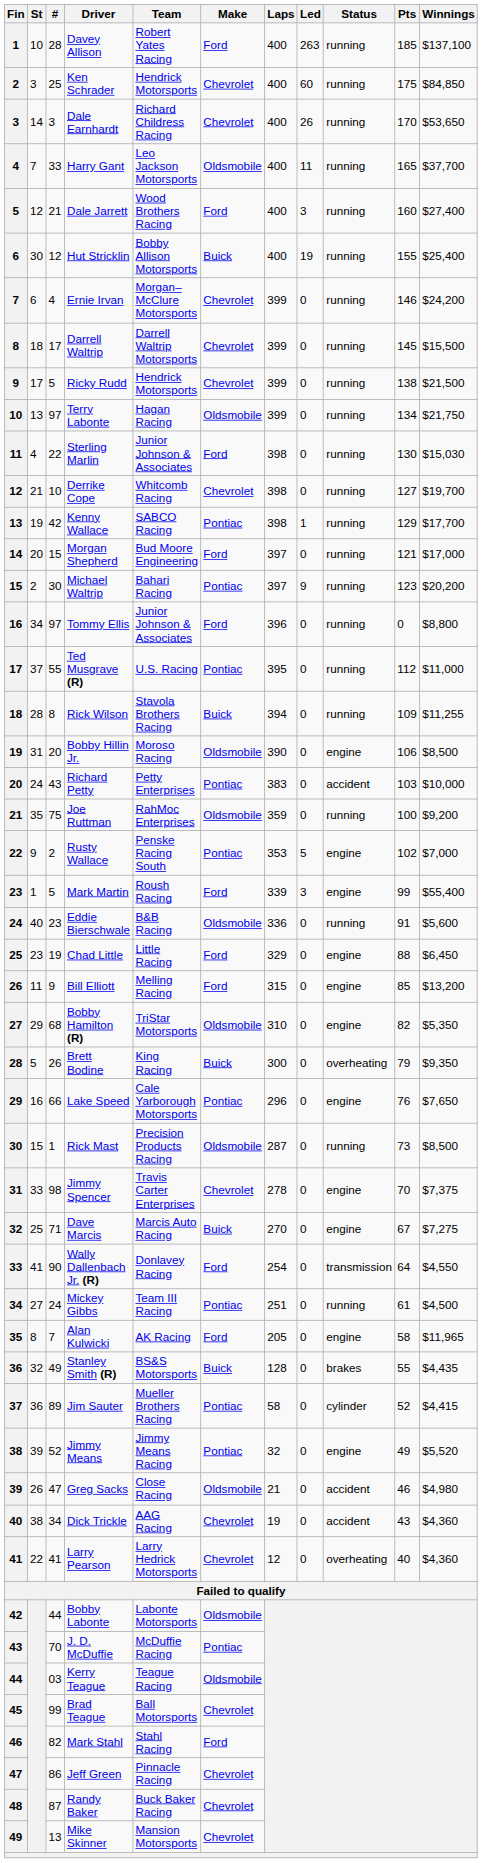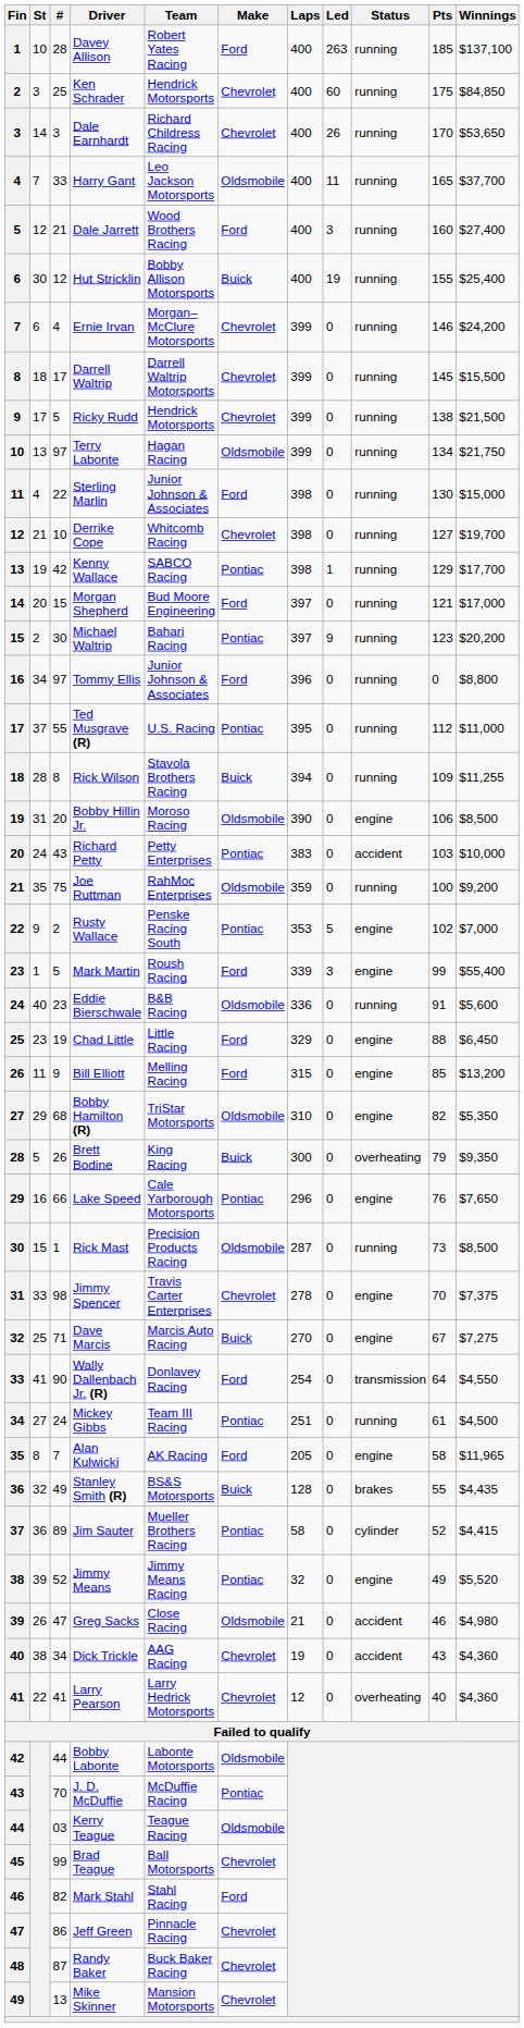 <table class="wikitable" style="font-size:95%">
 <tr>
 <th>Fin</th>
 <th>St</th>
 <th>#</th>
 <th>Driver</th>
 <th>Team</th>
 <th>Make</th>
 <th>Laps</th>
 <th>Led</th>
 <th>Status</th>
 <th>Pts</th>
 <th>Winnings</th>
 </tr>
 <tr>
 <th>1</th>
 <td>10</td>
 <td>28</td>
 <td><a href='#'>Davey Allison</a></td>
 <td><a href='#'>Robert Yates Racing</a></td>
 <td><a href='#'>Ford</a></td>
 <td>400</td>
 <td>263</td>
 <td>running</td>
 <td>185</td>
 <td>$137,100</td>
 </tr>
 <tr>
 <th>2</th>
 <td>3</td>
 <td>25</td>
 <td><a href='#'>Ken Schrader</a></td>
 <td><a href='#'>Hendrick Motorsports</a></td>
 <td><a href='#'>Chevrolet</a></td>
 <td>400</td>
 <td>60</td>
 <td>running</td>
 <td>175</td>
 <td>$84,850</td>
 </tr>
 <tr>
 <th>3</th>
 <td>14</td>
 <td>3</td>
 <td><a href='#'>Dale Earnhardt</a></td>
 <td><a href='#'>Richard Childress Racing</a></td>
 <td><a href='#'>Chevrolet</a></td>
 <td>400</td>
 <td>26</td>
 <td>running</td>
 <td>170</td>
 <td>$53,650</td>
 </tr>
 <tr>
 <th>4</th>
 <td>7</td>
 <td>33</td>
 <td><a href='#'>Harry Gant</a></td>
 <td><a href='#'>Leo Jackson Motorsports</a></td>
 <td><a href='#'>Oldsmobile</a></td>
 <td>400</td>
 <td>11</td>
 <td>running</td>
 <td>165</td>
 <td>$37,700</td>
 </tr>
 <tr>
 <th>5</th>
 <td>12</td>
 <td>21</td>
 <td><a href='#'>Dale Jarrett</a></td>
 <td><a href='#'>Wood Brothers Racing</a></td>
 <td><a href='#'>Ford</a></td>
 <td>400</td>
 <td>3</td>
 <td>running</td>
 <td>160</td>
 <td>$27,400</td>
 </tr>
 <tr>
 <th>6</th>
 <td>30</td>
 <td>12</td>
 <td><a href='#'>Hut Stricklin</a></td>
 <td><a href='#'>Bobby Allison Motorsports</a></td>
 <td><a href='#'>Buick</a></td>
 <td>400</td>
 <td>19</td>
 <td>running</td>
 <td>155</td>
 <td>$25,400</td>
 </tr>
 <tr>
 <th>7</th>
 <td>6</td>
 <td>4</td>
 <td><a href='#'>Ernie Irvan</a></td>
 <td><a href='#'>Morgan–McClure Motorsports</a></td>
 <td><a href='#'>Chevrolet</a></td>
 <td>399</td>
 <td>0</td>
 <td>running</td>
 <td>146</td>
 <td>$24,200</td>
 </tr>
 <tr>
 <th>8</th>
 <td>18</td>
 <td>17</td>
 <td><a href='#'>Darrell Waltrip</a></td>
 <td><a href='#'>Darrell Waltrip Motorsports</a></td>
 <td><a href='#'>Chevrolet</a></td>
 <td>399</td>
 <td>0</td>
 <td>running</td>
 <td>145</td>
 <td>$15,500</td>
 </tr>
 <tr>
 <th>9</th>
 <td>17</td>
 <td>5</td>
 <td><a href='#'>Ricky Rudd</a></td>
 <td><a href='#'>Hendrick Motorsports</a></td>
 <td><a href='#'>Chevrolet</a></td>
 <td>399</td>
 <td>0</td>
 <td>running</td>
 <td>138</td>
 <td>$21,500</td>
 </tr>
 <tr>
 <th>10</th>
 <td>13</td>
 <td>97</td>
 <td><a href='#'>Terry Labonte</a></td>
 <td><a href='#'>Hagan Racing</a></td>
 <td><a href='#'>Oldsmobile</a></td>
 <td>399</td>
 <td>0</td>
 <td>running</td>
 <td>134</td>
 <td>$21,750</td>
 </tr>
 <tr>
 <th>11</th>
 <td>4</td>
 <td>22</td>
 <td><a href='#'>Sterling Marlin</a></td>
 <td><a href='#'>Junior Johnson & Associates</a></td>
 <td><a href='#'>Ford</a></td>
 <td>398</td>
 <td>0</td>
 <td>running</td>
 <td>130</td>
-<td>$15,030</td>
+<td>$15,000</td>
 </tr>
 <tr>
 <th>12</th>
 <td>21</td>
 <td>10</td>
 <td><a href='#'>Derrike Cope</a></td>
 <td><a href='#'>Whitcomb Racing</a></td>
 <td><a href='#'>Chevrolet</a></td>
 <td>398</td>
 <td>0</td>
 <td>running</td>
 <td>127</td>
 <td>$19,700</td>
 </tr>
 <tr>
 <th>13</th>
 <td>19</td>
 <td>42</td>
 <td><a href='#'>Kenny Wallace</a></td>
 <td><a href='#'>SABCO Racing</a></td>
 <td><a href='#'>Pontiac</a></td>
 <td>398</td>
 <td>1</td>
 <td>running</td>
 <td>129</td>
 <td>$17,700</td>
 </tr>
 <tr>
 <th>14</th>
 <td>20</td>
 <td>15</td>
 <td><a href='#'>Morgan Shepherd</a></td>
 <td><a href='#'>Bud Moore Engineering</a></td>
 <td><a href='#'>Ford</a></td>
 <td>397</td>
 <td>0</td>
 <td>running</td>
 <td>121</td>
 <td>$17,000</td>
 </tr>
 <tr>
 <th>15</th>
 <td>2</td>
 <td>30</td>
 <td><a href='#'>Michael Waltrip</a></td>
 <td><a href='#'>Bahari Racing</a></td>
 <td><a href='#'>Pontiac</a></td>
 <td>397</td>
 <td>9</td>
 <td>running</td>
 <td>123</td>
 <td>$20,200</td>
 </tr>
 <tr>
 <th>16</th>
 <td>34</td>
 <td>97</td>
 <td><a href='#'>Tommy Ellis</a></td>
 <td><a href='#'>Junior Johnson & Associates</a></td>
 <td><a href='#'>Ford</a></td>
 <td>396</td>
 <td>0</td>
 <td>running</td>
 <td>0</td>
 <td>$8,800</td>
 </tr>
 <tr>
 <th>17</th>
 <td>37</td>
 <td>55</td>
 <td><a href='#'>Ted Musgrave</a> <strong>(R)</strong></td>
 <td><a href='#'>U.S. Racing</a></td>
 <td><a href='#'>Pontiac</a></td>
 <td>395</td>
 <td>0</td>
 <td>running</td>
 <td>112</td>
 <td>$11,000</td>
 </tr>
 <tr>
 <th>18</th>
 <td>28</td>
 <td>8</td>
 <td><a href='#'>Rick Wilson</a></td>
 <td><a href='#'>Stavola Brothers Racing</a></td>
 <td><a href='#'>Buick</a></td>
 <td>394</td>
 <td>0</td>
 <td>running</td>
 <td>109</td>
 <td>$11,255</td>
 </tr>
 <tr>
 <th>19</th>
 <td>31</td>
 <td>20</td>
 <td><a href='#'>Bobby Hillin Jr.</a></td>
 <td><a href='#'>Moroso Racing</a></td>
 <td><a href='#'>Oldsmobile</a></td>
 <td>390</td>
 <td>0</td>
 <td>engine</td>
 <td>106</td>
 <td>$8,500</td>
 </tr>
 <tr>
 <th>20</th>
 <td>24</td>
 <td>43</td>
 <td><a href='#'>Richard Petty</a></td>
 <td><a href='#'>Petty Enterprises</a></td>
 <td><a href='#'>Pontiac</a></td>
 <td>383</td>
 <td>0</td>
 <td>accident</td>
 <td>103</td>
 <td>$10,000</td>
 </tr>
 <tr>
 <th>21</th>
 <td>35</td>
 <td>75</td>
 <td><a href='#'>Joe Ruttman</a></td>
 <td><a href='#'>RahMoc Enterprises</a></td>
 <td><a href='#'>Oldsmobile</a></td>
 <td>359</td>
 <td>0</td>
 <td>running</td>
 <td>100</td>
 <td>$9,200</td>
 </tr>
 <tr>
 <th>22</th>
 <td>9</td>
 <td>2</td>
 <td><a href='#'>Rusty Wallace</a></td>
 <td><a href='#'>Penske Racing South</a></td>
 <td><a href='#'>Pontiac</a></td>
 <td>353</td>
 <td>5</td>
 <td>engine</td>
 <td>102</td>
 <td>$7,000</td>
 </tr>
 <tr>
 <th>23</th>
 <td>1</td>
 <td>5</td>
 <td><a href='#'>Mark Martin</a></td>
 <td><a href='#'>Roush Racing</a></td>
 <td><a href='#'>Ford</a></td>
 <td>339</td>
 <td>3</td>
 <td>engine</td>
 <td>99</td>
 <td>$55,400</td>
 </tr>
 <tr>
 <th>24</th>
 <td>40</td>
 <td>23</td>
 <td><a href='#'>Eddie Bierschwale</a></td>
 <td><a href='#'>B&B Racing</a></td>
 <td><a href='#'>Oldsmobile</a></td>
 <td>336</td>
 <td>0</td>
 <td>running</td>
 <td>91</td>
 <td>$5,600</td>
 </tr>
 <tr>
 <th>25</th>
 <td>23</td>
 <td>19</td>
 <td><a href='#'>Chad Little</a></td>
 <td><a href='#'>Little Racing</a></td>
 <td><a href='#'>Ford</a></td>
 <td>329</td>
 <td>0</td>
 <td>engine</td>
 <td>88</td>
 <td>$6,450</td>
 </tr>
 <tr>
 <th>26</th>
 <td>11</td>
 <td>9</td>
 <td><a href='#'>Bill Elliott</a></td>
 <td><a href='#'>Melling Racing</a></td>
 <td><a href='#'>Ford</a></td>
 <td>315</td>
 <td>0</td>
 <td>engine</td>
 <td>85</td>
 <td>$13,200</td>
 </tr>
 <tr>
 <th>27</th>
 <td>29</td>
 <td>68</td>
 <td><a href='#'>Bobby Hamilton</a> <strong>(R)</strong></td>
 <td><a href='#'>TriStar Motorsports</a></td>
 <td><a href='#'>Oldsmobile</a></td>
 <td>310</td>
 <td>0</td>
 <td>engine</td>
 <td>82</td>
 <td>$5,350</td>
 </tr>
 <tr>
 <th>28</th>
 <td>5</td>
 <td>26</td>
 <td><a href='#'>Brett Bodine</a></td>
 <td><a href='#'>King Racing</a></td>
 <td><a href='#'>Buick</a></td>
 <td>300</td>
 <td>0</td>
 <td>overheating</td>
 <td>79</td>
 <td>$9,350</td>
 </tr>
 <tr>
 <th>29</th>
 <td>16</td>
 <td>66</td>
 <td><a href='#'>Lake Speed</a></td>
 <td><a href='#'>Cale Yarborough Motorsports</a></td>
 <td><a href='#'>Pontiac</a></td>
 <td>296</td>
 <td>0</td>
 <td>engine</td>
 <td>76</td>
 <td>$7,650</td>
 </tr>
 <tr>
 <th>30</th>
 <td>15</td>
 <td>1</td>
 <td><a href='#'>Rick Mast</a></td>
 <td><a href='#'>Precision Products Racing</a></td>
 <td><a href='#'>Oldsmobile</a></td>
 <td>287</td>
 <td>0</td>
 <td>running</td>
 <td>73</td>
 <td>$8,500</td>
 </tr>
 <tr>
 <th>31</th>
 <td>33</td>
 <td>98</td>
 <td><a href='#'>Jimmy Spencer</a></td>
 <td><a href='#'>Travis Carter Enterprises</a></td>
 <td><a href='#'>Chevrolet</a></td>
 <td>278</td>
 <td>0</td>
 <td>engine</td>
 <td>70</td>
 <td>$7,375</td>
 </tr>
 <tr>
 <th>32</th>
 <td>25</td>
 <td>71</td>
 <td><a href='#'>Dave Marcis</a></td>
 <td><a href='#'>Marcis Auto Racing</a></td>
 <td><a href='#'>Buick</a></td>
 <td>270</td>
 <td>0</td>
 <td>engine</td>
 <td>67</td>
 <td>$7,275</td>
 </tr>
 <tr>
 <th>33</th>
 <td>41</td>
 <td>90</td>
 <td><a href='#'>Wally Dallenbach Jr.</a> <strong>(R)</strong></td>
 <td><a href='#'>Donlavey Racing</a></td>
 <td><a href='#'>Ford</a></td>
 <td>254</td>
 <td>0</td>
 <td>transmission</td>
 <td>64</td>
 <td>$4,550</td>
 </tr>
 <tr>
 <th>34</th>
 <td>27</td>
 <td>24</td>
 <td><a href='#'>Mickey Gibbs</a></td>
 <td><a href='#'>Team III Racing</a></td>
 <td><a href='#'>Pontiac</a></td>
 <td>251</td>
 <td>0</td>
 <td>running</td>
 <td>61</td>
 <td>$4,500</td>
 </tr>
 <tr>
 <th>35</th>
 <td>8</td>
 <td>7</td>
 <td><a href='#'>Alan Kulwicki</a></td>
 <td><a href='#'>AK Racing</a></td>
 <td><a href='#'>Ford</a></td>
 <td>205</td>
 <td>0</td>
 <td>engine</td>
 <td>58</td>
 <td>$11,965</td>
 </tr>
 <tr>
 <th>36</th>
 <td>32</td>
 <td>49</td>
 <td><a href='#'>Stanley Smith</a> <strong>(R)</strong></td>
 <td><a href='#'>BS&S Motorsports</a></td>
 <td><a href='#'>Buick</a></td>
 <td>128</td>
 <td>0</td>
 <td>brakes</td>
 <td>55</td>
 <td>$4,435</td>
 </tr>
 <tr>
 <th>37</th>
 <td>36</td>
 <td>89</td>
 <td><a href='#'>Jim Sauter</a></td>
 <td><a href='#'>Mueller Brothers Racing</a></td>
 <td><a href='#'>Pontiac</a></td>
 <td>58</td>
 <td>0</td>
 <td>cylinder</td>
 <td>52</td>
 <td>$4,415</td>
 </tr>
 <tr>
 <th>38</th>
 <td>39</td>
 <td>52</td>
 <td><a href='#'>Jimmy Means</a></td>
 <td><a href='#'>Jimmy Means Racing</a></td>
 <td><a href='#'>Pontiac</a></td>
 <td>32</td>
 <td>0</td>
 <td>engine</td>
 <td>49</td>
 <td>$5,520</td>
 </tr>
 <tr>
 <th>39</th>
 <td>26</td>
 <td>47</td>
 <td><a href='#'>Greg Sacks</a></td>
 <td><a href='#'>Close Racing</a></td>
 <td><a href='#'>Oldsmobile</a></td>
 <td>21</td>
 <td>0</td>
 <td>accident</td>
 <td>46</td>
 <td>$4,980</td>
 </tr>
 <tr>
 <th>40</th>
 <td>38</td>
 <td>34</td>
 <td><a href='#'>Dick Trickle</a></td>
 <td><a href='#'>AAG Racing</a></td>
 <td><a href='#'>Chevrolet</a></td>
 <td>19</td>
 <td>0</td>
 <td>accident</td>
 <td>43</td>
 <td>$4,360</td>
 </tr>
 <tr>
 <th>41</th>
 <td>22</td>
 <td>41</td>
 <td><a href='#'>Larry Pearson</a></td>
 <td><a href='#'>Larry Hedrick Motorsports</a></td>
 <td><a href='#'>Chevrolet</a></td>
 <td>12</td>
 <td>0</td>
 <td>overheating</td>
 <td>40</td>
 <td>$4,360</td>
 </tr>
 <tr>
 <th colspan="11">Failed to qualify</th>
 </tr>
 <tr>
 <th>42</th>
 <th rowspan="8"></th>
 <td>44</td>
 <td><a href='#'>Bobby Labonte</a></td>
 <td><a href='#'>Labonte Motorsports</a></td>
 <td><a href='#'>Oldsmobile</a></td>
 <th colspan="5" rowspan="8"></th>
 </tr>
 <tr>
 <th>43</th>
 <td>70</td>
 <td><a href='#'>J. D. McDuffie</a></td>
 <td><a href='#'>McDuffie Racing</a></td>
 <td><a href='#'>Pontiac</a></td>
 </tr>
 <tr>
 <th>44</th>
 <td>03</td>
 <td><a href='#'>Kerry Teague</a></td>
 <td><a href='#'>Teague Racing</a></td>
 <td><a href='#'>Oldsmobile</a></td>
 </tr>
 <tr>
 <th>45</th>
 <td>99</td>
 <td><a href='#'>Brad Teague</a></td>
 <td><a href='#'>Ball Motorsports</a></td>
 <td><a href='#'>Chevrolet</a></td>
 </tr>
 <tr>
 <th>46</th>
 <td>82</td>
 <td><a href='#'>Mark Stahl</a></td>
 <td><a href='#'>Stahl Racing</a></td>
 <td><a href='#'>Ford</a></td>
 </tr>
 <tr>
 <th>47</th>
 <td>86</td>
 <td><a href='#'>Jeff Green</a></td>
 <td><a href='#'>Pinnacle Racing</a></td>
 <td><a href='#'>Chevrolet</a></td>
 </tr>
 <tr>
 <th>48</th>
 <td>87</td>
 <td><a href='#'>Randy Baker</a></td>
 <td><a href='#'>Buck Baker Racing</a></td>
 <td><a href='#'>Chevrolet</a></td>
 </tr>
 <tr>
 <th>49</th>
 <td>13</td>
 <td><a href='#'>Mike Skinner</a></td>
 <td><a href='#'>Mansion Motorsports</a></td>
 <td><a href='#'>Chevrolet</a></td>
 </tr>
 <tr>
 <th colspan="11"></th>
 </tr>
 </table>
